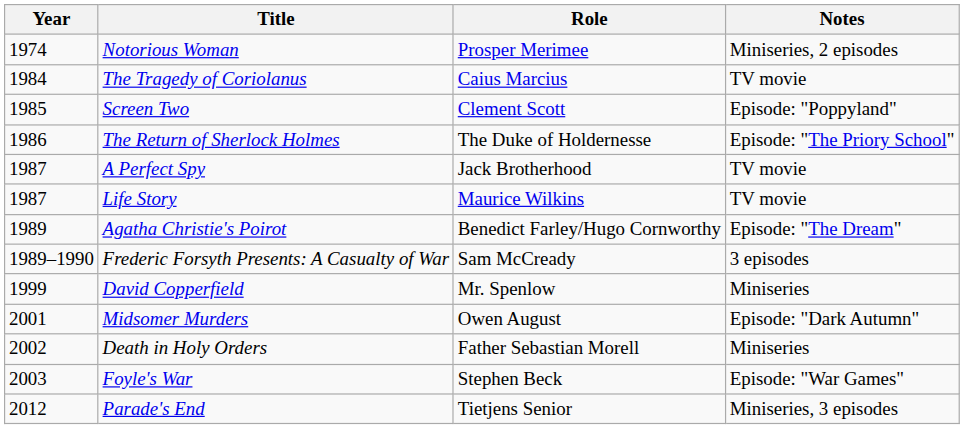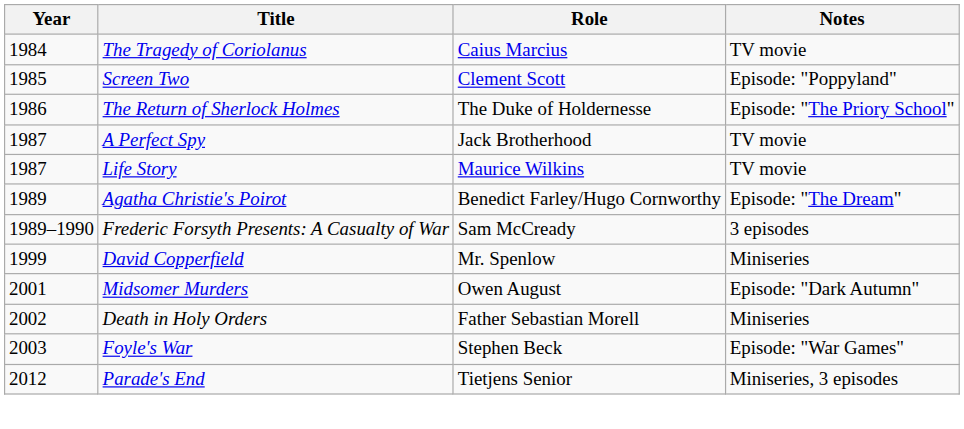 <table class="wikitable">
 <tr>
 <th>Year</th>
 <th>Title</th>
 <th>Role</th>
 <th>Notes</th>
-</tr>
-<tr>
-<td>1974</td>
-<td><em><a href='#'>Notorious Woman</a></em></td>
-<td><a href='#'>Prosper Merimee</a></td>
-<td>Miniseries, 2 episodes</td>
 </tr>
 <tr>
 <td>1984</td>
 <td><em><a href='#'>The Tragedy of Coriolanus</a></em></td>
 <td><a href='#'>Caius Marcius</a></td>
 <td>TV movie</td>
 </tr>
 <tr>
 <td>1985</td>
 <td><em><a href='#'>Screen Two</a></em></td>
 <td><a href='#'>Clement Scott</a></td>
 <td>Episode: "Poppyland"</td>
 </tr>
 <tr>
 <td>1986</td>
 <td><em><a href='#'>The Return of Sherlock Holmes</a></em></td>
 <td>The Duke of Holdernesse</td>
 <td>Episode: "<a href='#'>The Priory School</a>"</td>
 </tr>
 <tr>
 <td>1987</td>
 <td><em><a href='#'>A Perfect Spy</a></em></td>
 <td>Jack Brotherhood</td>
 <td>TV movie</td>
 </tr>
 <tr>
 <td>1987</td>
 <td><em><a href='#'>Life Story</a></em></td>
 <td><a href='#'>Maurice Wilkins</a></td>
 <td>TV movie</td>
 </tr>
 <tr>
 <td>1989</td>
 <td><em><a href='#'>Agatha Christie's Poirot</a></em></td>
 <td>Benedict Farley/Hugo Cornworthy</td>
 <td>Episode: "<a href='#'>The Dream</a>"</td>
 </tr>
 <tr>
 <td>1989–1990</td>
 <td><em>Frederic Forsyth Presents: A Casualty of War</em></td>
 <td>Sam McCready</td>
 <td>3 episodes</td>
 </tr>
 <tr>
 <td>1999</td>
 <td><em><a href='#'>David Copperfield</a></em></td>
 <td>Mr. Spenlow</td>
 <td>Miniseries</td>
 </tr>
 <tr>
 <td>2001</td>
 <td><em><a href='#'>Midsomer Murders</a></em></td>
 <td>Owen August</td>
 <td>Episode: "Dark Autumn"</td>
 </tr>
 <tr>
 <td>2002</td>
 <td><em>Death in Holy Orders</em></td>
 <td>Father Sebastian Morell</td>
 <td>Miniseries</td>
 </tr>
 <tr>
 <td>2003</td>
 <td><em><a href='#'>Foyle's War</a></em></td>
 <td>Stephen Beck</td>
 <td>Episode: "War Games"</td>
 </tr>
 <tr>
 <td>2012</td>
 <td><em><a href='#'>Parade's End</a></em></td>
 <td>Tietjens Senior</td>
 <td>Miniseries, 3 episodes</td>
 </tr>
 </table>
